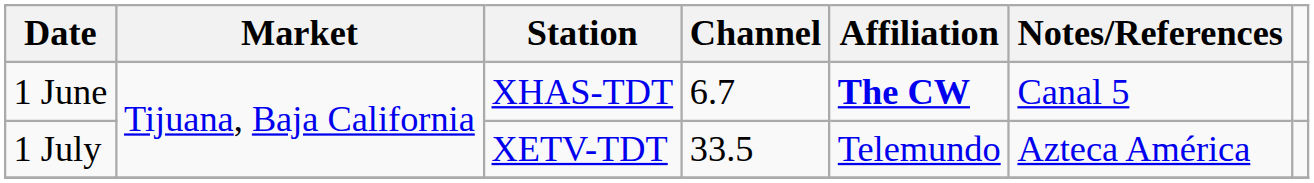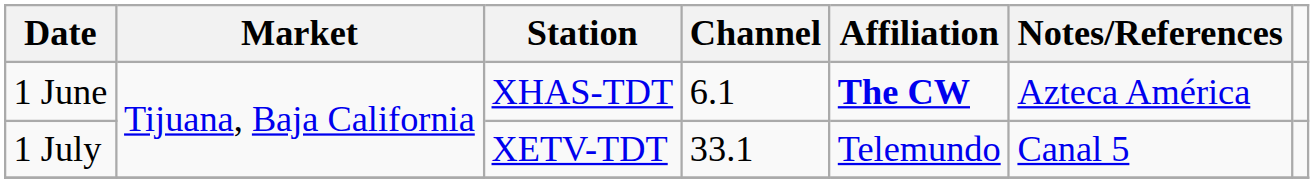 <table class="wikitable">
 <tr>
 <th>Date</th>
 <th>Market</th>
 <th>Station</th>
 <th>Channel</th>
 <th>Affiliation</th>
 <th>Notes/References</th>
 </tr>
 <tr>
 <td>1 June</td>
 <td rowspan=2><a href='#'>Tijuana</a>, <a href='#'>Baja California</a> <br> </td>
 <td><a href='#'>XHAS-TDT</a></td>
-<td>6.7</td>
+<td>6.1</td>
 <td><strong><a href='#'>The CW</a></strong></td>
-<td><a href='#'>Canal 5</a></td>
+<td><a href='#'>Azteca América</a></td>
 <td></td>
 </tr>
 <tr>
 <td>1 July</td>
 <td><a href='#'>XETV-TDT</a></td>
-<td>33.5</td>
+<td>33.1</td>
 <td><a href='#'>Telemundo</a></td>
-<td><a href='#'>Azteca América</a></td>
+<td><a href='#'>Canal 5</a></td>
 <td></td>
 </tr>
 <tr>
 </tr>
 </table>
